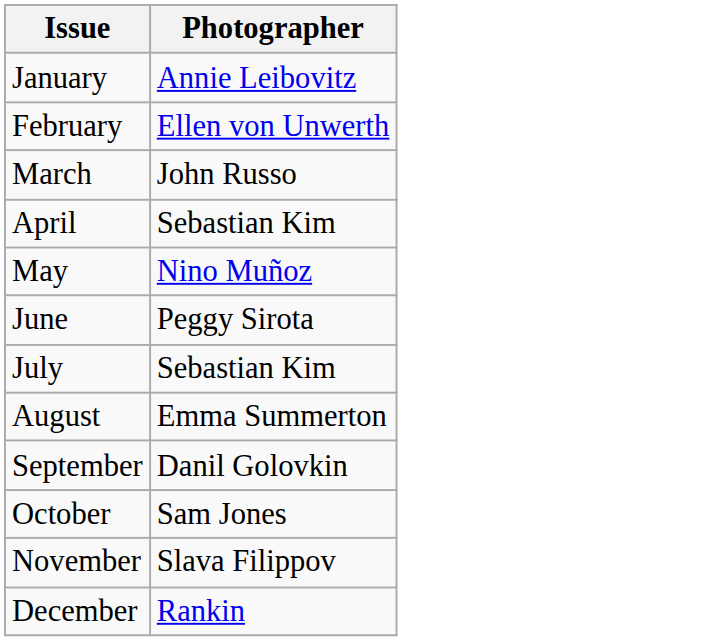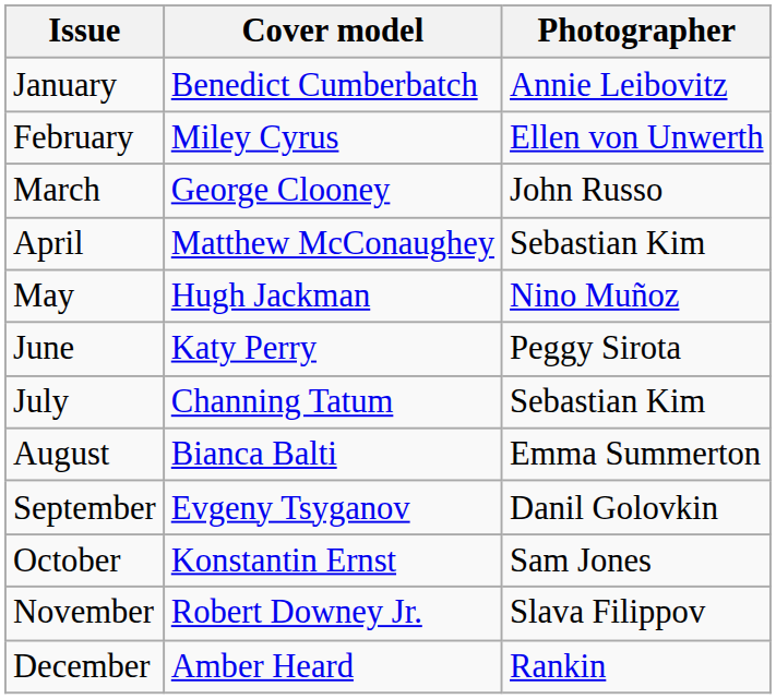 <table class="sortable wikitable">
 <tr>
 <th>Issue</th>
+<th>Cover model</th>
 <th>Photographer</th>
 </tr>
 <tr>
 <td>January</td>
+<td><a href='#'>Benedict Cumberbatch</a></td>
 <td><a href='#'>Annie Leibovitz</a></td>
 </tr>
 <tr>
 <td>February</td>
+<td><a href='#'>Miley Cyrus</a></td>
 <td><a href='#'>Ellen von Unwerth</a></td>
 </tr>
 <tr>
 <td>March</td>
+<td><a href='#'>George Clooney</a></td>
 <td>John Russo</td>
 </tr>
 <tr>
 <td>April</td>
+<td><a href='#'>Matthew McConaughey</a></td>
 <td>Sebastian Kim</td>
 </tr>
 <tr>
 <td>May</td>
+<td><a href='#'>Hugh Jackman</a></td>
 <td><a href='#'>Nino Muñoz</a></td>
 </tr>
 <tr>
 <td>June</td>
+<td><a href='#'>Katy Perry</a></td>
 <td>Peggy Sirota</td>
 </tr>
 <tr>
 <td>July</td>
+<td><a href='#'>Channing Tatum</a></td>
 <td>Sebastian Kim</td>
 </tr>
 <tr>
 <td>August</td>
+<td><a href='#'>Bianca Balti</a></td>
 <td>Emma Summerton</td>
 </tr>
 <tr>
 <td>September</td>
+<td><a href='#'>Evgeny Tsyganov</a></td>
 <td>Danil Golovkin</td>
 </tr>
 <tr>
 <td>October</td>
+<td><a href='#'>Konstantin Ernst</a></td>
 <td>Sam Jones</td>
 </tr>
 <tr>
 <td>November</td>
+<td><a href='#'>Robert Downey Jr.</a></td>
 <td>Slava Filippov</td>
 </tr>
 <tr>
 <td>December</td>
+<td><a href='#'>Amber Heard</a></td>
 <td><a href='#'>Rankin</a></td>
 </tr>
 </table>
